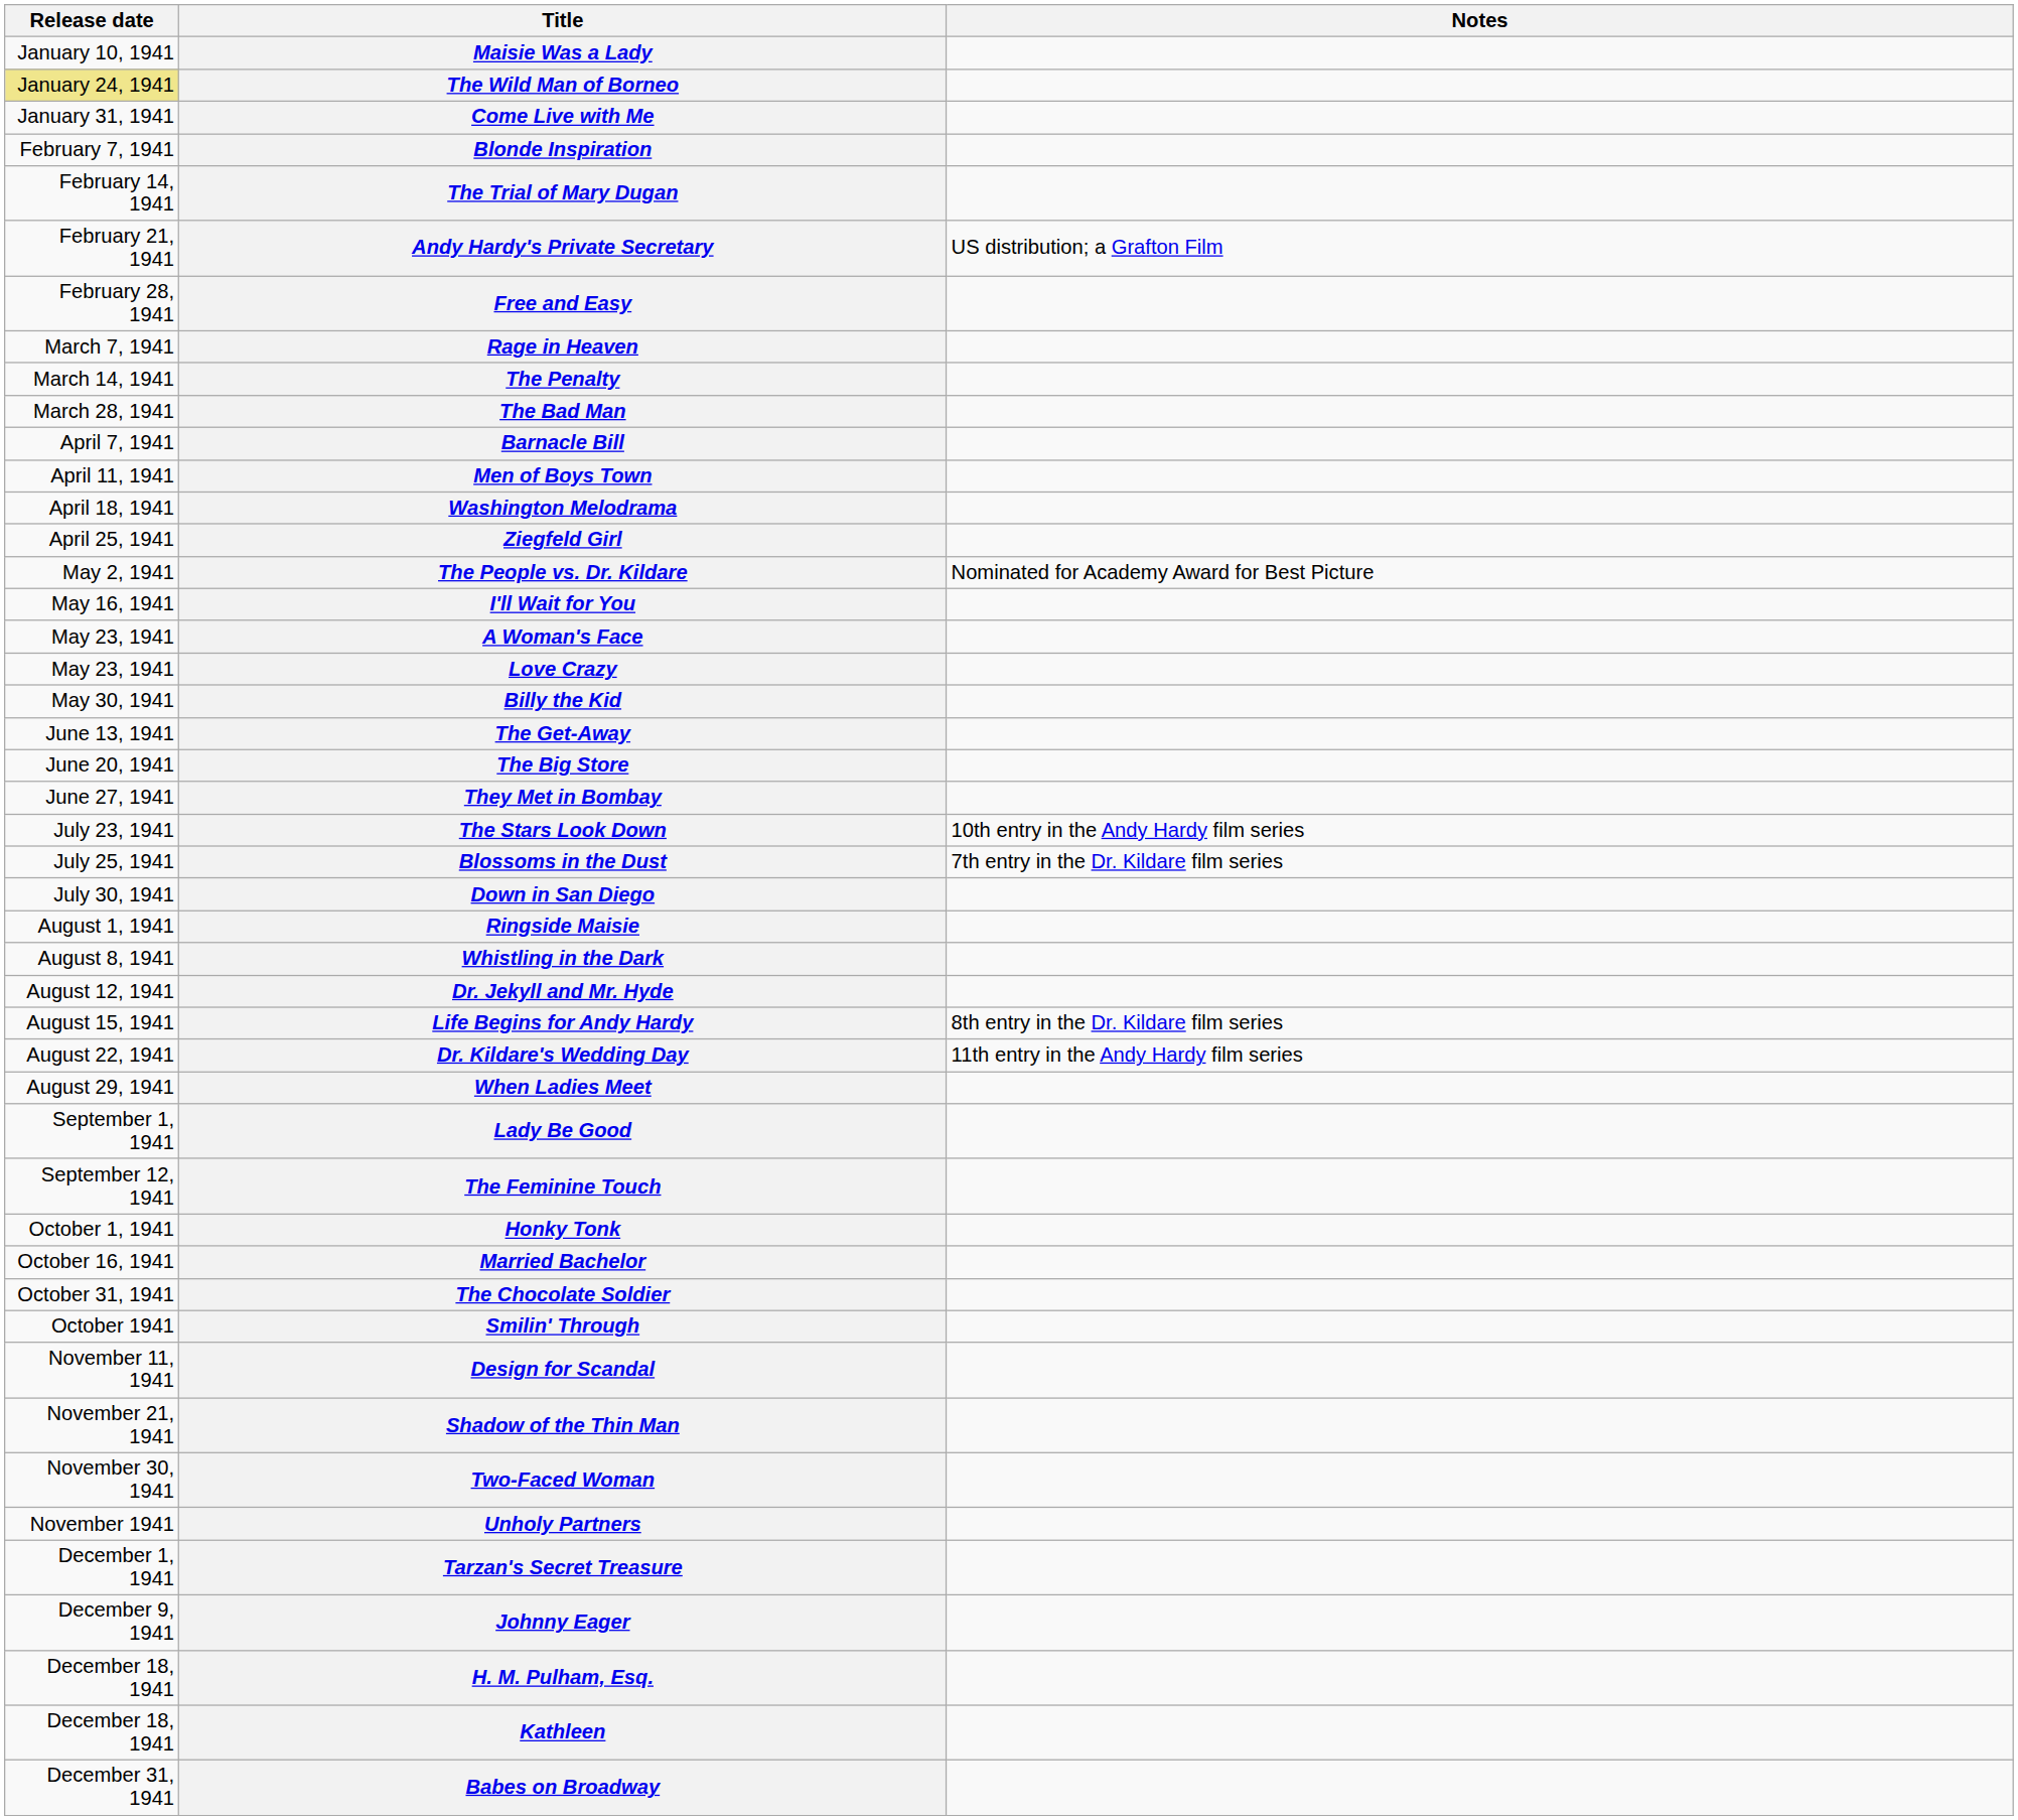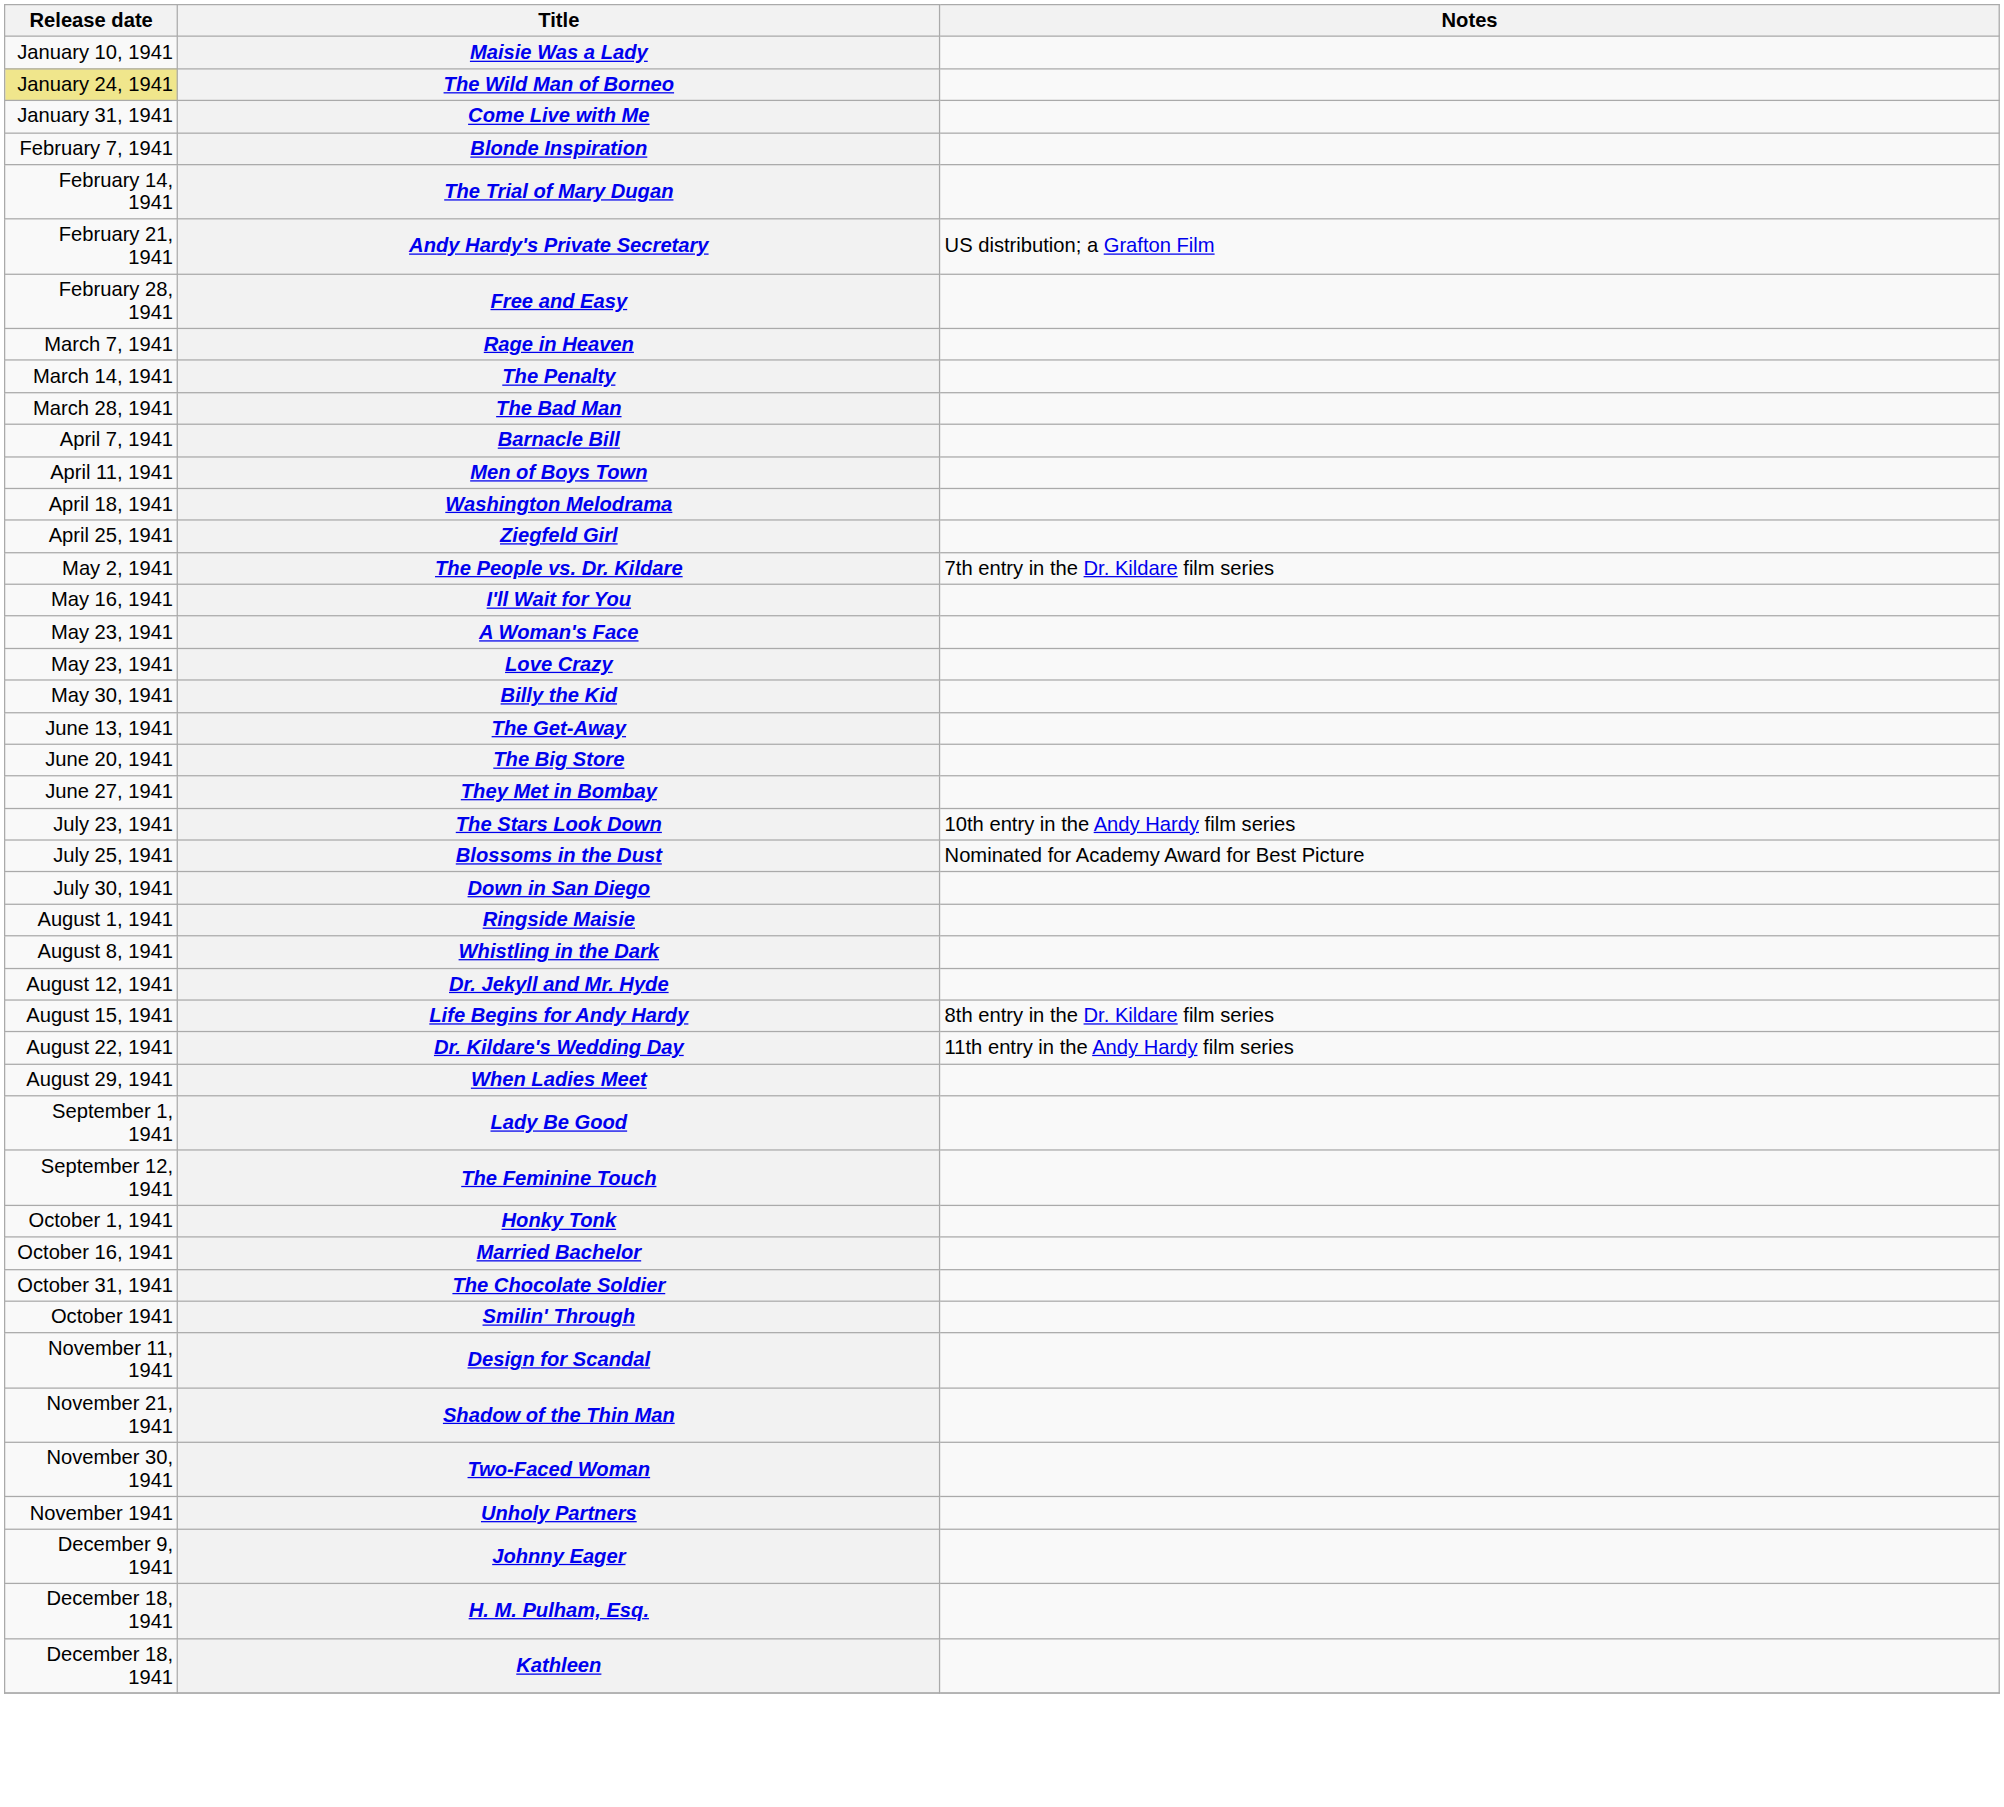 <table class="wikitable sortable" style="width:100%;">
 <tr>
 <th scope="col" style="width:130px;">Release date</th>
 <th>Title</th>
 <th>Notes</th>
 </tr>
 <tr>
 <td style="text-align:right;">January 10, 1941</td>
 <th scope="row"><em><a href='#'>Maisie Was a Lady</a></em></th>
 <td></td>
 </tr>
 <tr>
 <td style="background: khaki; text-align:right;">January 24, 1941</td>
 <th scope="row"><em><a href='#'>The Wild Man of Borneo</a></em></th>
 <td></td>
 </tr>
 <tr>
 <td style="text-align:right;">January 31, 1941</td>
 <th scope="row"><em><a href='#'>Come Live with Me</a></em></th>
 <td></td>
 </tr>
 <tr>
 <td style="text-align:right;">February 7, 1941</td>
 <th scope="row"><em><a href='#'>Blonde Inspiration</a></em></th>
 <td></td>
 </tr>
 <tr>
 <td style="text-align:right;">February 14, 1941</td>
 <th scope="row"><em><a href='#'>The Trial of Mary Dugan</a></em></th>
 <td></td>
 </tr>
 <tr>
 <td style="text-align:right;">February 21, 1941</td>
 <th scope="row"><em><a href='#'>Andy Hardy's Private Secretary</a></em></th>
 <td>US distribution; a <a href='#'>Grafton Film</a></td>
 </tr>
 <tr>
 <td style="text-align:right;">February 28, 1941</td>
 <th scope="row"><em><a href='#'>Free and Easy</a></em></th>
 <td></td>
 </tr>
 <tr>
 <td style="text-align:right;">March 7, 1941</td>
 <th scope="row"><em><a href='#'>Rage in Heaven</a></em></th>
 <td></td>
 </tr>
 <tr>
 <td style="text-align:right;">March 14, 1941</td>
 <th scope="row"><em><a href='#'>The Penalty</a></em></th>
 <td></td>
 </tr>
 <tr>
 <td style="text-align:right;">March 28, 1941</td>
 <th scope="row"><em><a href='#'>The Bad Man</a></em></th>
 <td></td>
 </tr>
 <tr>
 <td style="text-align:right;">April 7, 1941</td>
 <th scope="row"><em><a href='#'>Barnacle Bill</a></em></th>
 <td></td>
 </tr>
 <tr>
 <td style="text-align:right;">April 11, 1941</td>
 <th scope="row"><em><a href='#'>Men of Boys Town</a></em></th>
 <td></td>
 </tr>
 <tr>
 <td style="text-align:right;">April 18, 1941</td>
 <th scope="row"><em><a href='#'>Washington Melodrama</a></em></th>
 <td></td>
 </tr>
 <tr>
 <td style="text-align:right;">April 25, 1941</td>
 <th scope="row"><em><a href='#'>Ziegfeld Girl</a></em></th>
 <td></td>
 </tr>
 <tr>
 <td style="text-align:right;">May 2, 1941</td>
 <th scope="row"><em><a href='#'>The People vs. Dr. Kildare</a></em></th>
-<td>Nominated for Academy Award for Best Picture</td>
+<td>7th entry in the <a href='#'>Dr. Kildare</a> film series</td>
 </tr>
 <tr>
 <td style="text-align:right;">May 16, 1941</td>
 <th scope="row"><em><a href='#'>I'll Wait for You</a></em></th>
 <td></td>
 </tr>
 <tr>
 <td style="text-align:right;">May 23, 1941</td>
 <th scope="row"><em><a href='#'>A Woman's Face</a></em></th>
 <td></td>
 </tr>
 <tr>
 <td style="text-align:right;">May 23, 1941</td>
 <th scope="row"><em><a href='#'>Love Crazy</a></em></th>
 <td></td>
 </tr>
 <tr>
 <td style="text-align:right;">May 30, 1941</td>
 <th scope="row"><em><a href='#'>Billy the Kid</a></em></th>
 <td></td>
 </tr>
 <tr>
 <td style="text-align:right;">June 13, 1941</td>
 <th scope="row"><em><a href='#'>The Get-Away</a></em></th>
 <td></td>
 </tr>
 <tr>
 <td style="text-align:right;">June 20, 1941</td>
 <th scope="row"><em><a href='#'>The Big Store</a></em></th>
 <td></td>
 </tr>
 <tr>
 <td style="text-align:right;">June 27, 1941</td>
 <th scope="row"><em><a href='#'>They Met in Bombay</a></em></th>
 <td></td>
 </tr>
 <tr>
 <td style="text-align:right;">July 23, 1941</td>
 <th scope="row"><em><a href='#'>The Stars Look Down</a></em></th>
 <td>10th entry in the <a href='#'>Andy Hardy</a> film series</td>
 </tr>
 <tr>
 <td style="text-align:right;">July 25, 1941</td>
 <th scope="row"><em><a href='#'>Blossoms in the Dust</a></em></th>
-<td>7th entry in the <a href='#'>Dr. Kildare</a> film series</td>
+<td>Nominated for Academy Award for Best Picture</td>
 </tr>
 <tr>
 <td style="text-align:right;">July 30, 1941</td>
 <th scope="row"><em><a href='#'>Down in San Diego</a></em></th>
 <td></td>
 </tr>
 <tr>
 <td style="text-align:right;">August 1, 1941</td>
 <th scope="row"><em><a href='#'>Ringside Maisie</a></em></th>
 <td></td>
 </tr>
 <tr>
 <td style="text-align:right;">August 8, 1941</td>
 <th scope="row"><em><a href='#'>Whistling in the Dark</a></em></th>
 <td></td>
 </tr>
 <tr>
 <td style="text-align:right;">August 12, 1941</td>
 <th scope="row"><em><a href='#'>Dr. Jekyll and Mr. Hyde</a></em></th>
 <td></td>
 </tr>
 <tr>
 <td style="text-align:right;">August 15, 1941</td>
 <th scope="row"><em><a href='#'>Life Begins for Andy Hardy</a></em></th>
 <td>8th entry in the <a href='#'>Dr. Kildare</a> film series</td>
 </tr>
 <tr>
 <td style="text-align:right;">August 22, 1941</td>
 <th scope="row"><em><a href='#'>Dr. Kildare's Wedding Day</a></em></th>
 <td>11th entry in the <a href='#'>Andy Hardy</a> film series</td>
 </tr>
 <tr>
 <td style="text-align:right;">August 29, 1941</td>
 <th scope="row"><em><a href='#'>When Ladies Meet</a></em></th>
 <td></td>
 </tr>
 <tr>
 <td style="text-align:right;">September 1, 1941</td>
 <th scope="row"><em><a href='#'>Lady Be Good</a></em></th>
 <td></td>
 </tr>
 <tr>
 <td style="text-align:right;">September 12, 1941</td>
 <th scope="row"><em><a href='#'>The Feminine Touch</a></em></th>
 <td></td>
 </tr>
 <tr>
 <td style="text-align:right;">October 1, 1941</td>
 <th scope="row"><em><a href='#'>Honky Tonk</a></em></th>
 <td></td>
 </tr>
 <tr>
 <td style="text-align:right;">October 16, 1941</td>
 <th scope="row"><em><a href='#'>Married Bachelor</a></em></th>
 <td></td>
 </tr>
 <tr>
 <td style="text-align:right;">October 31, 1941</td>
 <th scope="row"><em><a href='#'>The Chocolate Soldier</a></em></th>
 <td></td>
 </tr>
 <tr>
 <td style="text-align:right;">October 1941</td>
 <th scope="row"><em><a href='#'>Smilin' Through</a></em></th>
 <td></td>
 </tr>
 <tr>
 <td style="text-align:right;">November 11, 1941</td>
 <th scope="row"><em><a href='#'>Design for Scandal</a></em></th>
 <td></td>
 </tr>
 <tr>
 <td style="text-align:right;">November 21, 1941</td>
 <th scope="row"><em><a href='#'>Shadow of the Thin Man</a></em></th>
 <td></td>
 </tr>
 <tr>
 <td style="text-align:right;">November 30, 1941</td>
 <th scope="row"><em><a href='#'>Two-Faced Woman</a></em></th>
 <td></td>
 </tr>
 <tr>
 <td style="text-align:right;">November 1941</td>
 <th scope="row"><em><a href='#'>Unholy Partners</a></em></th>
 <td></td>
 </tr>
 <tr>
-<td style="text-align:right;">December 1, 1941</td>
-<th scope="row"><em><a href='#'>Tarzan's Secret Treasure</a></em></th>
-<td></td>
-</tr>
-<tr>
 <td style="text-align:right;">December 9, 1941</td>
 <th scope="row"><em><a href='#'>Johnny Eager</a></em></th>
 <td></td>
 </tr>
 <tr>
 <td style="text-align:right;">December 18, 1941</td>
 <th scope="row"><em><a href='#'>H. M. Pulham, Esq.</a></em></th>
 <td></td>
 </tr>
 <tr>
 <td style="text-align:right;">December 18, 1941</td>
 <th scope="row"><em><a href='#'>Kathleen</a></em></th>
 <td></td>
 </tr>
 <tr>
-<td style="text-align:right;">December 31, 1941</td>
-<th scope="row"><em><a href='#'>Babes on Broadway</a></em></th>
-<td></td>
-</tr>
-<tr>
 </tr>
 </table>
